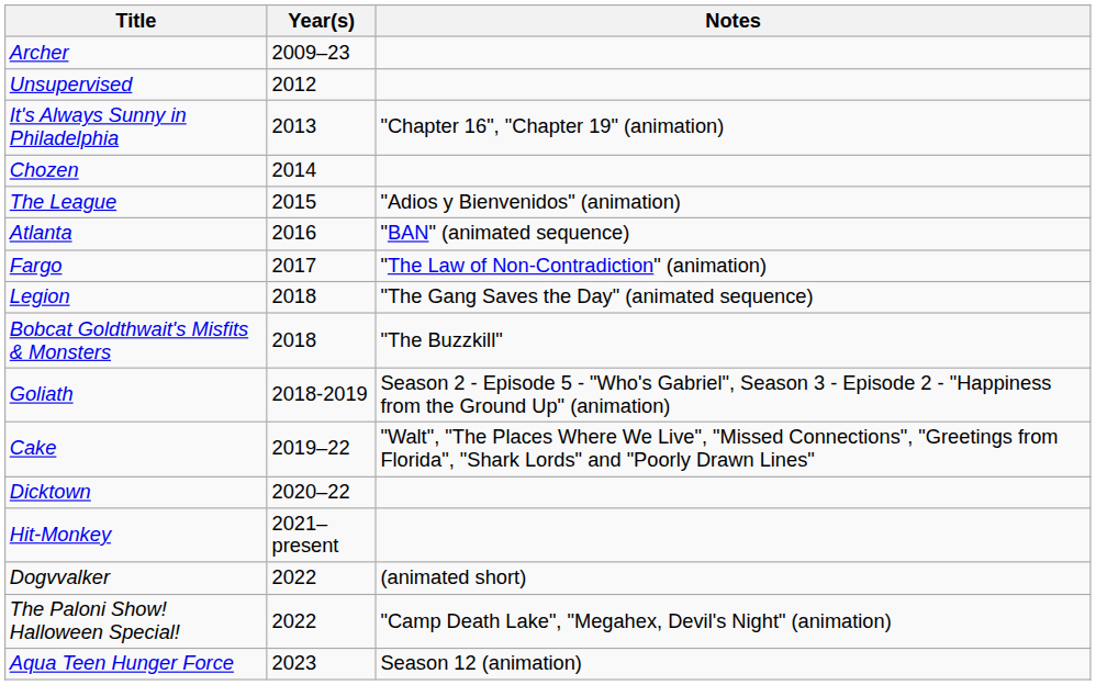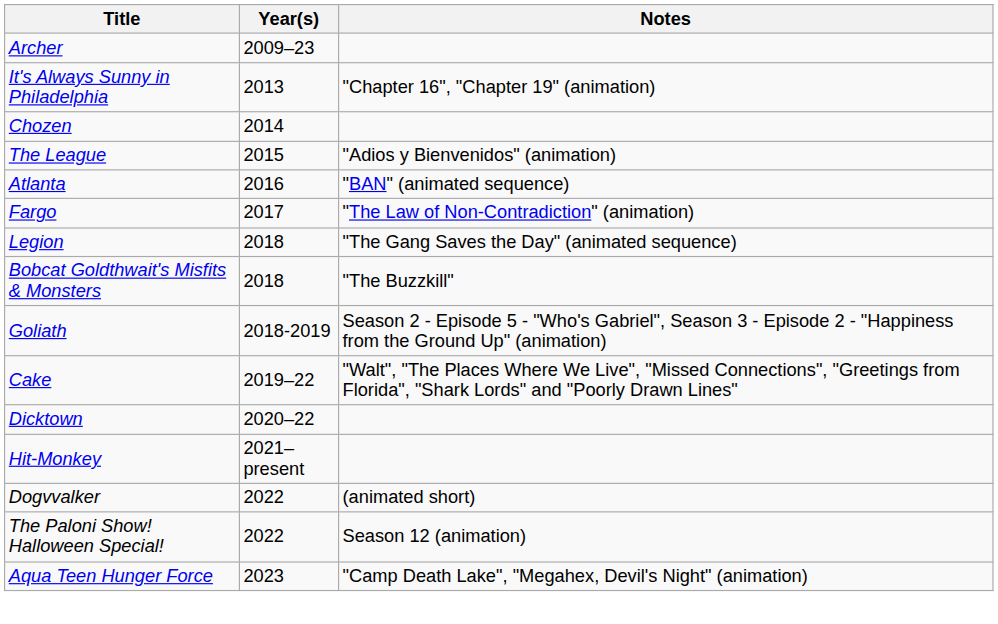 <table class="wikitable sortable">
 <tr>
 <th>Title</th>
 <th>Year(s)</th>
 <th class="unsortable">Notes</th>
 </tr>
 <tr>
 <td><em><a href='#'>Archer</a></em></td>
 <td>2009–23</td>
-<td></td>
-</tr>
-<tr>
-<td><em><a href='#'>Unsupervised</a></em></td>
-<td>2012</td>
 <td></td>
 </tr>
 <tr>
 <td><em><a href='#'>It's Always Sunny in Philadelphia</a></em></td>
 <td>2013</td>
 <td>"Chapter 16", "Chapter 19" (animation)</td>
 </tr>
 <tr>
 <td><em><a href='#'>Chozen</a></em></td>
 <td>2014</td>
 <td></td>
 </tr>
 <tr>
 <td><em><a href='#'>The League</a></em></td>
 <td>2015</td>
 <td>"Adios y Bienvenidos" (animation)</td>
 </tr>
 <tr>
 <td><em><a href='#'>Atlanta</a></em></td>
 <td>2016</td>
 <td>"<a href='#'>BAN</a>" (animated sequence)</td>
 </tr>
 <tr>
 <td><em><a href='#'>Fargo</a></em></td>
 <td>2017</td>
 <td>"<a href='#'>The Law of Non-Contradiction</a>" (animation)</td>
 </tr>
 <tr>
 <td><em><a href='#'>Legion</a></em></td>
 <td>2018</td>
 <td>"The Gang Saves the Day" (animated sequence)</td>
 </tr>
 <tr>
 <td><em><a href='#'>Bobcat Goldthwait's Misfits & Monsters</a></em></td>
 <td>2018</td>
 <td>"The Buzzkill"</td>
 </tr>
 <tr>
 <td><em><a href='#'>Goliath</a></em></td>
 <td>2018-2019</td>
 <td>Season 2 - Episode 5 - "Who's Gabriel", Season 3 - Episode 2 - "Happiness from the Ground Up" (animation)</td>
 </tr>
 <tr>
 <td><em><a href='#'>Cake</a></em></td>
 <td>2019–22</td>
 <td>"Walt", "The Places Where We Live", "Missed Connections", "Greetings from Florida", "Shark Lords" and "Poorly Drawn Lines"</td>
 </tr>
 <tr>
 <td><em><a href='#'>Dicktown</a></em></td>
 <td>2020–22</td>
 <td></td>
 </tr>
 <tr>
 <td><em><a href='#'>Hit-Monkey</a></em></td>
 <td>2021–present</td>
 <td></td>
 </tr>
 <tr>
 <td><em>Dogvvalker</em></td>
 <td>2022</td>
 <td>(animated short)</td>
 </tr>
 <tr>
 <td><em>The Paloni Show! Halloween Special!</em></td>
 <td>2022</td>
-<td>"Camp Death Lake", "Megahex, Devil's Night" (animation)</td>
+<td>Season 12 (animation)</td>
 </tr>
 <tr>
 <td><em><a href='#'>Aqua Teen Hunger Force</a></em></td>
 <td>2023</td>
-<td>Season 12 (animation)</td>
+<td>"Camp Death Lake", "Megahex, Devil's Night" (animation)</td>
 </tr>
 </table>
